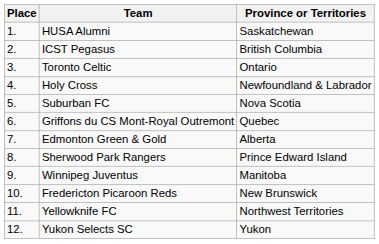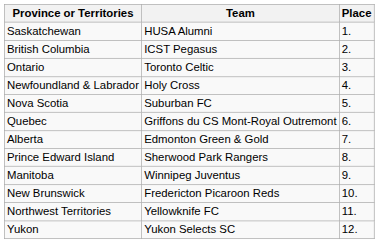 <table class="wikitable">
 <tr>
+<th>Province or Territories</th>
+<th>Team</th>
 <th>Place</th>
-<th>Team</th>
-<th>Province or Territories</th>
 </tr>
 <tr>
+<td>Saskatchewan</td>
+<td>HUSA Alumni</td>
 <td>1.</td>
-<td>HUSA Alumni</td>
-<td>Saskatchewan</td>
 </tr>
 <tr>
+<td>British Columbia</td>
+<td>ICST Pegasus</td>
 <td>2.</td>
-<td>ICST Pegasus</td>
-<td>British Columbia</td>
 </tr>
 <tr>
+<td>Ontario</td>
+<td>Toronto Celtic</td>
 <td>3.</td>
-<td>Toronto Celtic</td>
-<td>Ontario</td>
 </tr>
 <tr>
+<td>Newfoundland & Labrador</td>
+<td>Holy Cross</td>
 <td>4.</td>
-<td>Holy Cross</td>
-<td>Newfoundland & Labrador</td>
 </tr>
 <tr>
+<td>Nova Scotia</td>
+<td>Suburban FC</td>
 <td>5.</td>
-<td>Suburban FC</td>
-<td>Nova Scotia</td>
 </tr>
 <tr>
+<td>Quebec</td>
+<td>Griffons du CS Mont-Royal Outremont</td>
 <td>6.</td>
-<td>Griffons du CS Mont-Royal Outremont</td>
-<td>Quebec</td>
 </tr>
 <tr>
+<td>Alberta</td>
+<td>Edmonton Green & Gold</td>
 <td>7.</td>
-<td>Edmonton Green & Gold</td>
-<td>Alberta</td>
 </tr>
 <tr>
+<td>Prince Edward Island</td>
+<td>Sherwood Park Rangers</td>
 <td>8.</td>
-<td>Sherwood Park Rangers</td>
-<td>Prince Edward Island</td>
 </tr>
 <tr>
+<td>Manitoba</td>
+<td>Winnipeg Juventus</td>
 <td>9.</td>
-<td>Winnipeg Juventus</td>
-<td>Manitoba</td>
 </tr>
 <tr>
+<td>New Brunswick</td>
+<td>Fredericton Picaroon Reds</td>
 <td>10.</td>
-<td>Fredericton Picaroon Reds</td>
-<td>New Brunswick</td>
 </tr>
 <tr>
+<td>Northwest Territories</td>
+<td>Yellowknife FC</td>
 <td>11.</td>
-<td>Yellowknife FC</td>
-<td>Northwest Territories</td>
 </tr>
 <tr>
+<td>Yukon</td>
+<td>Yukon Selects SC</td>
 <td>12.</td>
-<td>Yukon Selects SC</td>
-<td>Yukon</td>
 </tr>
 </table>
